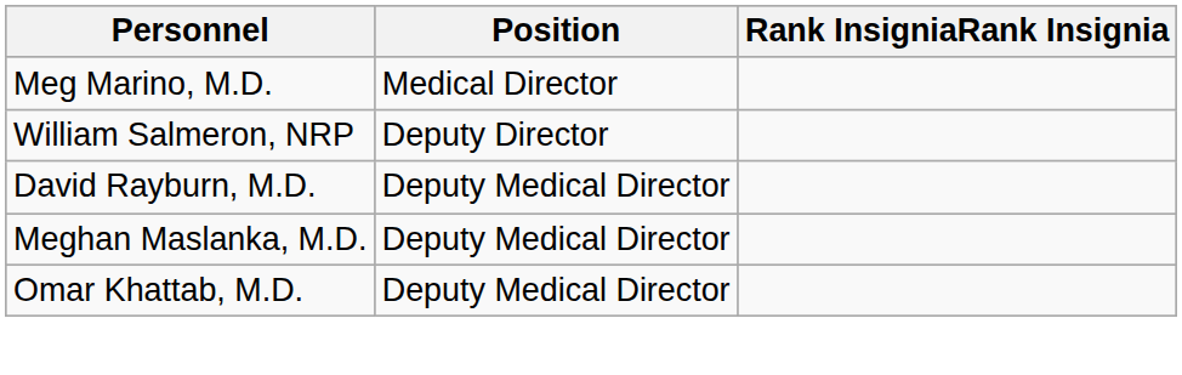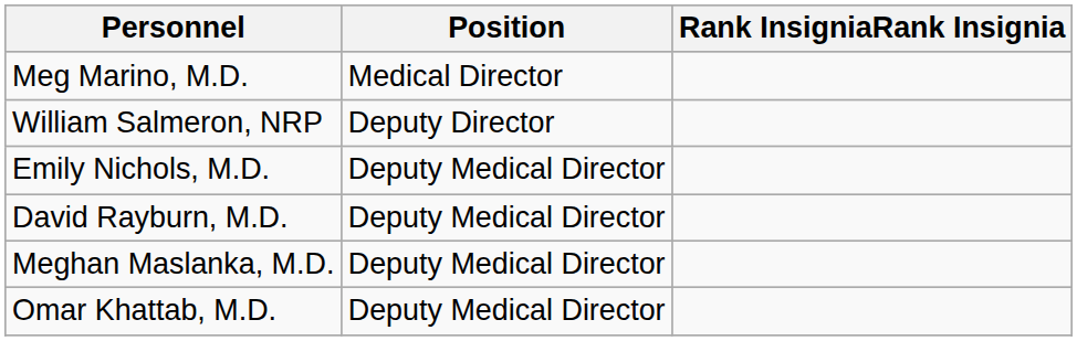 <table class="wikitable">
 <tr>
 <th>Personnel</th>
 <th>Position</th>
 <th>Rank InsigniaRank Insignia</th>
 </tr>
 <tr>
 <td>Meg Marino, M.D.</td>
 <td>Medical Director</td>
 <td></td>
 </tr>
 <tr>
 <td>William Salmeron, NRP</td>
 <td>Deputy Director</td>
+<td></td>
+</tr>
+<tr>
+<td>Emily Nichols, M.D.</td>
+<td>Deputy Medical Director</td>
 <td></td>
 </tr>
 <tr>
 <td>David Rayburn, M.D.</td>
 <td>Deputy Medical Director</td>
 <td></td>
 </tr>
 <tr>
 <td>Meghan Maslanka, M.D.</td>
 <td>Deputy Medical Director</td>
 <td></td>
 </tr>
 <tr>
 <td>Omar Khattab, M.D.</td>
 <td>Deputy Medical Director</td>
 <td></td>
 </tr>
 </table>
